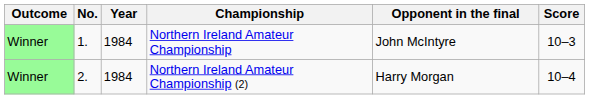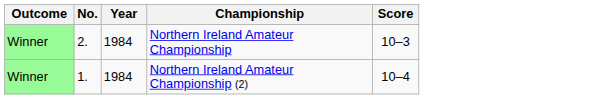 <table class="wikitable sortable">
 <tr>
 <th scope="col" style="width:80px;">Outcome</th>
 <th scope="col" style="width:20px;">No.</th>
 <th scope="col" style="width:50px;">Year</th>
 <th scope="col" style="width:275px;">Championship</th>
-<th scope="col" style="width:200px;">Opponent in the final</th>
 <th scope="col" style="width:50px;">Score</th>
+</tr>
+<tr>
+<td style="background:#98FB98">Winner</td>
+<td>2.</td>
+<td>1984</td>
+<td><a href='#'>Northern Ireland Amateur Championship</a></td>
+<td align="center">10–3</td>
 </tr>
 <tr>
 <td style="background:#98FB98">Winner</td>
 <td>1.</td>
 <td>1984</td>
-<td><a href='#'>Northern Ireland Amateur Championship</a></td>
-<td> John McIntyre</td>
-<td align="center">10–3</td>
-</tr>
-<tr>
-<td style="background:#98FB98">Winner</td>
-<td>2.</td>
-<td>1984</td>
 <td><a href='#'>Northern Ireland Amateur Championship</a> <small>(2)</small></td>
-<td> Harry Morgan</td>
 <td align="center">10–4</td>
 </tr>
 </table>
